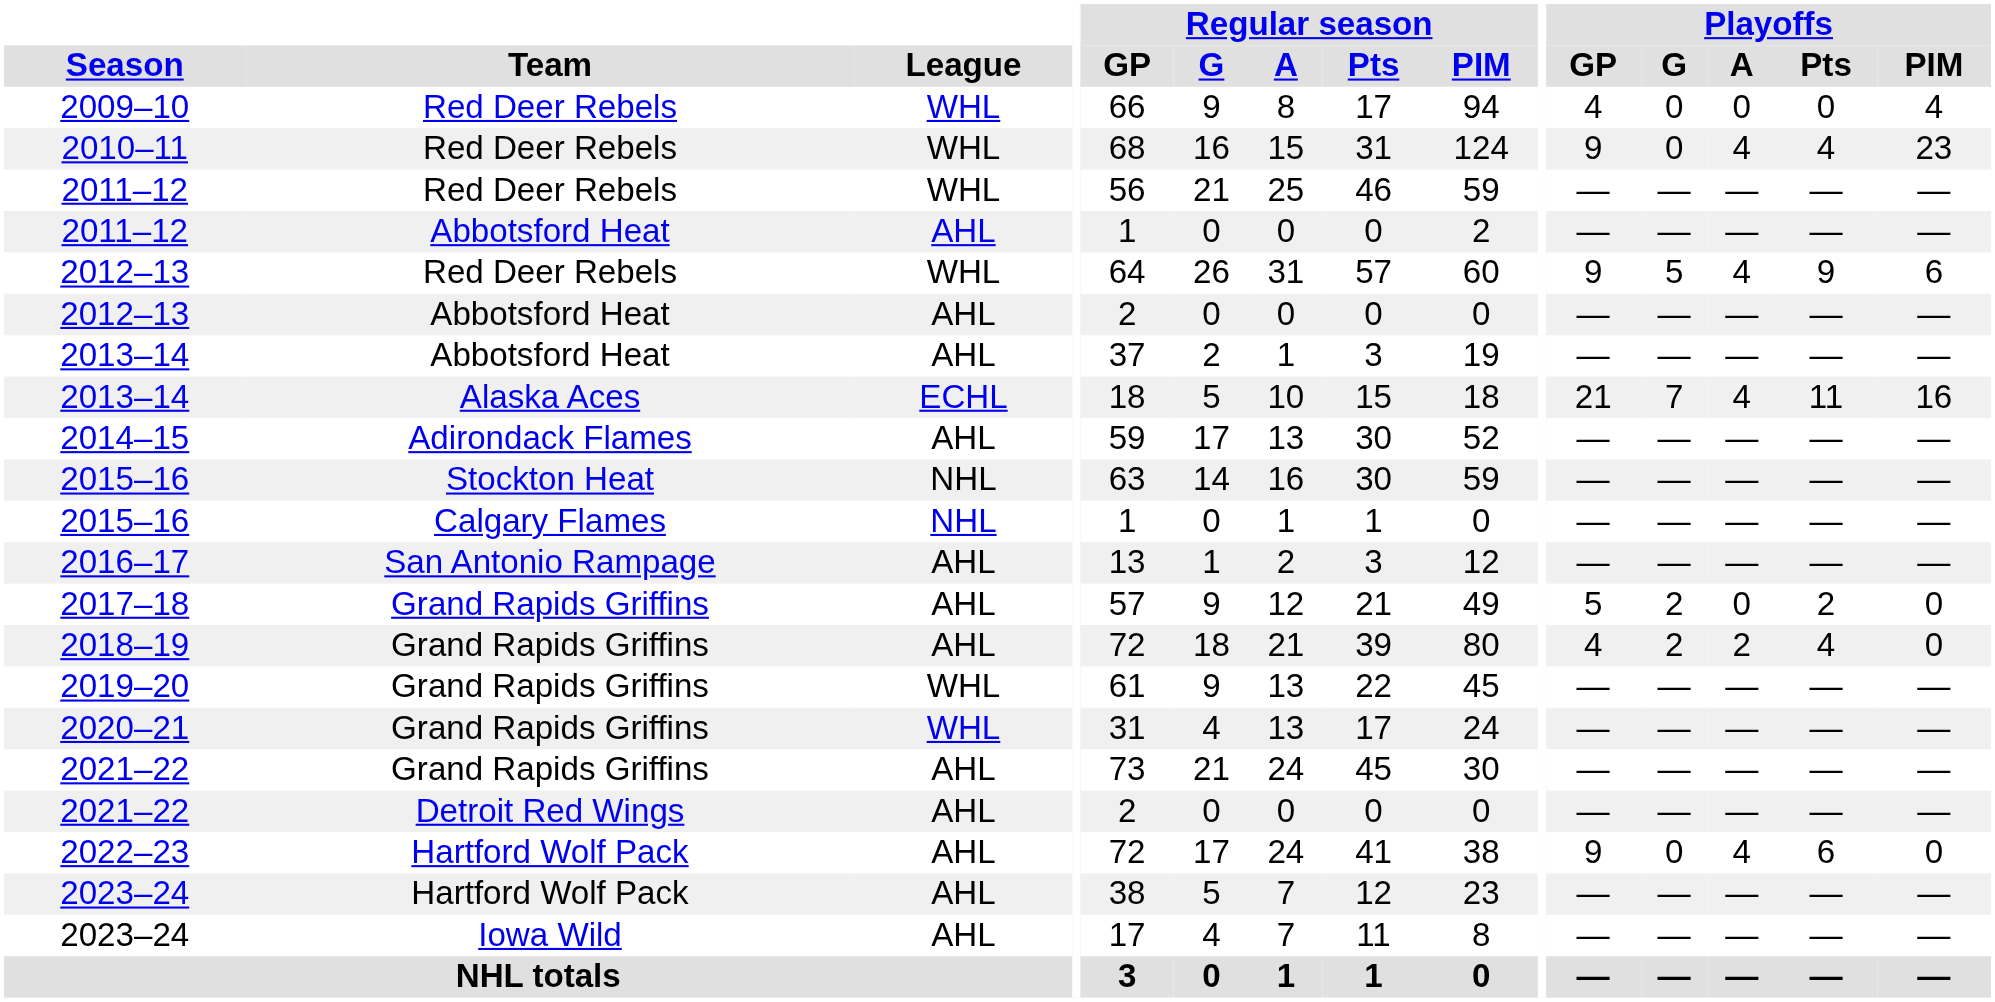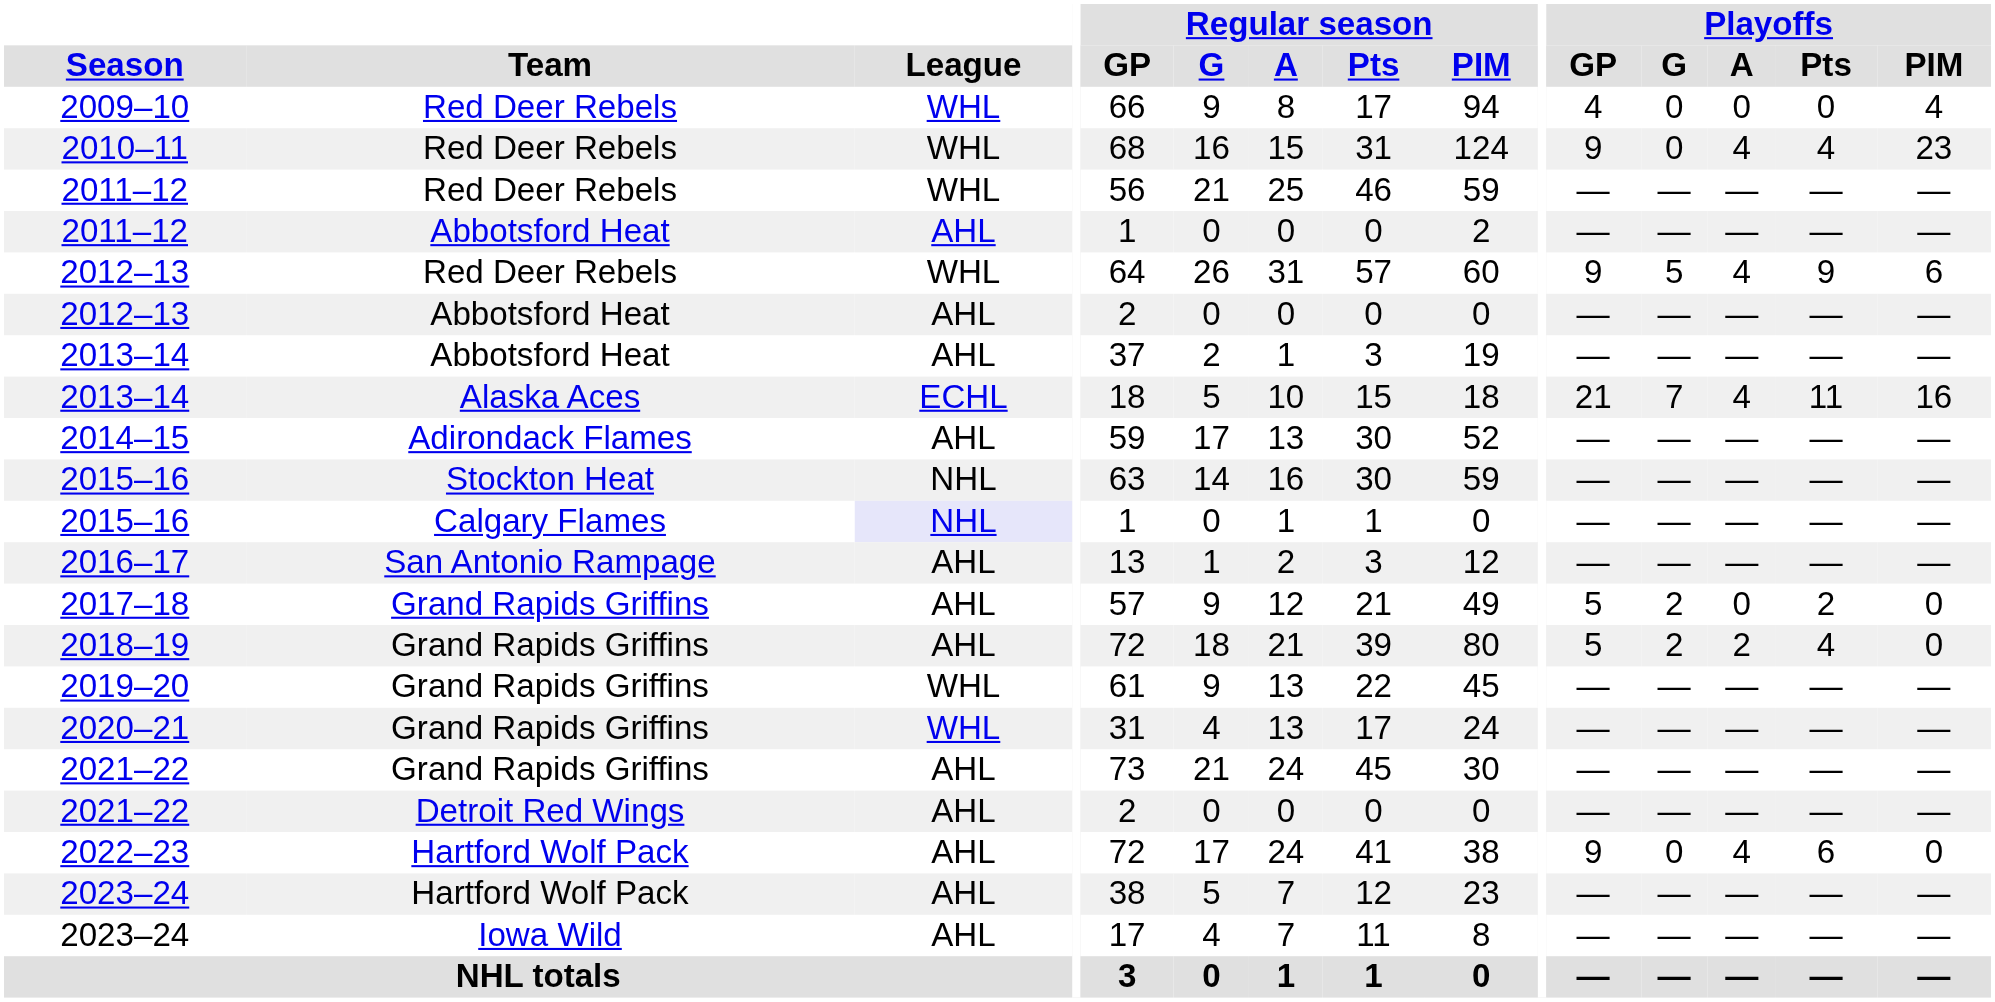 <table border="0" cellpadding="1" cellspacing="0" style="text-align:center; width:60em;">
 <tr bgcolor="#e0e0e0">
 <th colspan="3" bgcolor="#ffffff"></th>
 <th rowspan="99" bgcolor="#ffffff"></th>
 <th colspan="5"><a href='#'>Regular season</a></th>
 <th rowspan="99" bgcolor="#ffffff"></th>
 <th colspan="5"><a href='#'>Playoffs</a></th>
 </tr>
 <tr bgcolor="#e0e0e0">
 <th><a href='#'>Season</a></th>
 <th>Team</th>
 <th>League</th>
 <th>GP</th>
 <th><a href='#'>G</a></th>
 <th><a href='#'>A</a></th>
 <th><a href='#'>Pts</a></th>
 <th><a href='#'>PIM</a></th>
 <th>GP</th>
 <th>G</th>
 <th>A</th>
 <th>Pts</th>
 <th>PIM</th>
 </tr>
 <tr>
 <td><a href='#'>2009–10</a></td>
 <td><a href='#'>Red Deer Rebels</a></td>
 <td><a href='#'>WHL</a></td>
 <td>66</td>
 <td>9</td>
 <td>8</td>
 <td>17</td>
 <td>94</td>
 <td>4</td>
 <td>0</td>
 <td>0</td>
 <td>0</td>
 <td>4</td>
 </tr>
 <tr bgcolor="#f0f0f0">
 <td><a href='#'>2010–11</a></td>
 <td>Red Deer Rebels</td>
 <td>WHL</td>
 <td>68</td>
 <td>16</td>
 <td>15</td>
 <td>31</td>
 <td>124</td>
 <td>9</td>
 <td>0</td>
 <td>4</td>
 <td>4</td>
 <td>23</td>
 </tr>
 <tr>
 <td><a href='#'>2011–12</a></td>
 <td>Red Deer Rebels</td>
 <td>WHL</td>
 <td>56</td>
 <td>21</td>
 <td>25</td>
 <td>46</td>
 <td>59</td>
 <td>—</td>
 <td>—</td>
 <td>—</td>
 <td>—</td>
 <td>—</td>
 </tr>
 <tr bgcolor="#f0f0f0">
 <td><a href='#'>2011–12</a></td>
 <td><a href='#'>Abbotsford Heat</a></td>
 <td><a href='#'>AHL</a></td>
 <td>1</td>
 <td>0</td>
 <td>0</td>
 <td>0</td>
 <td>2</td>
 <td>—</td>
 <td>—</td>
 <td>—</td>
 <td>—</td>
 <td>—</td>
 </tr>
 <tr>
 <td><a href='#'>2012–13</a></td>
 <td>Red Deer Rebels</td>
 <td>WHL</td>
 <td>64</td>
 <td>26</td>
 <td>31</td>
 <td>57</td>
 <td>60</td>
 <td>9</td>
 <td>5</td>
 <td>4</td>
 <td>9</td>
 <td>6</td>
 </tr>
 <tr bgcolor="#f0f0f0">
 <td><a href='#'>2012–13</a></td>
 <td>Abbotsford Heat</td>
 <td>AHL</td>
 <td>2</td>
 <td>0</td>
 <td>0</td>
 <td>0</td>
 <td>0</td>
 <td>—</td>
 <td>—</td>
 <td>—</td>
 <td>—</td>
 <td>—</td>
 </tr>
 <tr>
 <td><a href='#'>2013–14</a></td>
 <td>Abbotsford Heat</td>
 <td>AHL</td>
 <td>37</td>
 <td>2</td>
 <td>1</td>
 <td>3</td>
 <td>19</td>
 <td>—</td>
 <td>—</td>
 <td>—</td>
 <td>—</td>
 <td>—</td>
 </tr>
 <tr bgcolor="#f0f0f0">
 <td><a href='#'>2013–14</a></td>
 <td><a href='#'>Alaska Aces</a></td>
 <td><a href='#'>ECHL</a></td>
 <td>18</td>
 <td>5</td>
 <td>10</td>
 <td>15</td>
 <td>18</td>
 <td>21</td>
 <td>7</td>
 <td>4</td>
 <td>11</td>
 <td>16</td>
 </tr>
 <tr>
 <td><a href='#'>2014–15</a></td>
 <td><a href='#'>Adirondack Flames</a></td>
 <td>AHL</td>
 <td>59</td>
 <td>17</td>
 <td>13</td>
 <td>30</td>
 <td>52</td>
 <td>—</td>
 <td>—</td>
 <td>—</td>
 <td>—</td>
 <td>—</td>
 </tr>
 <tr bgcolor="#f0f0f0">
 <td><a href='#'>2015–16</a></td>
 <td><a href='#'>Stockton Heat</a></td>
 <td>NHL</td>
 <td>63</td>
 <td>14</td>
 <td>16</td>
 <td>30</td>
 <td>59</td>
 <td>—</td>
 <td>—</td>
 <td>—</td>
 <td>—</td>
 <td>—</td>
 </tr>
 <tr>
 <td><a href='#'>2015–16</a></td>
 <td><a href='#'>Calgary Flames</a></td>
-<td><a href='#'>NHL</a></td>
+<td style="background: lavender;"><a href='#'>NHL</a></td>
 <td>1</td>
 <td>0</td>
 <td>1</td>
 <td>1</td>
 <td>0</td>
 <td>—</td>
 <td>—</td>
 <td>—</td>
 <td>—</td>
 <td>—</td>
 </tr>
 <tr bgcolor="#f0f0f0">
 <td><a href='#'>2016–17</a></td>
 <td><a href='#'>San Antonio Rampage</a></td>
 <td>AHL</td>
 <td>13</td>
 <td>1</td>
 <td>2</td>
 <td>3</td>
 <td>12</td>
 <td>—</td>
 <td>—</td>
 <td>—</td>
 <td>—</td>
 <td>—</td>
 </tr>
 <tr>
 <td><a href='#'>2017–18</a></td>
 <td><a href='#'>Grand Rapids Griffins</a></td>
 <td>AHL</td>
 <td>57</td>
 <td>9</td>
 <td>12</td>
 <td>21</td>
 <td>49</td>
 <td>5</td>
 <td>2</td>
 <td>0</td>
 <td>2</td>
 <td>0</td>
 </tr>
 <tr bgcolor="#f0f0f0">
 <td><a href='#'>2018–19</a></td>
 <td>Grand Rapids Griffins</td>
 <td>AHL</td>
 <td>72</td>
 <td>18</td>
 <td>21</td>
 <td>39</td>
 <td>80</td>
-<td>4</td>
+<td>5</td>
 <td>2</td>
 <td>2</td>
 <td>4</td>
 <td>0</td>
 </tr>
 <tr>
 <td><a href='#'>2019–20</a></td>
 <td>Grand Rapids Griffins</td>
 <td>WHL</td>
 <td>61</td>
 <td>9</td>
 <td>13</td>
 <td>22</td>
 <td>45</td>
 <td>—</td>
 <td>—</td>
 <td>—</td>
 <td>—</td>
 <td>—</td>
 </tr>
 <tr bgcolor="#f0f0f0">
 <td><a href='#'>2020–21</a></td>
 <td>Grand Rapids Griffins</td>
 <td><a href='#'>WHL</a></td>
 <td>31</td>
 <td>4</td>
 <td>13</td>
 <td>17</td>
 <td>24</td>
 <td>—</td>
 <td>—</td>
 <td>—</td>
 <td>—</td>
 <td>—</td>
 </tr>
 <tr>
 <td><a href='#'>2021–22</a></td>
 <td>Grand Rapids Griffins</td>
 <td>AHL</td>
 <td>73</td>
 <td>21</td>
 <td>24</td>
 <td>45</td>
 <td>30</td>
 <td>—</td>
 <td>—</td>
 <td>—</td>
 <td>—</td>
 <td>—</td>
 </tr>
 <tr bgcolor="#f0f0f0">
 <td><a href='#'>2021–22</a></td>
 <td><a href='#'>Detroit Red Wings</a></td>
 <td>AHL</td>
 <td>2</td>
 <td>0</td>
 <td>0</td>
 <td>0</td>
 <td>0</td>
 <td>—</td>
 <td>—</td>
 <td>—</td>
 <td>—</td>
 <td>—</td>
 </tr>
 <tr>
 <td><a href='#'>2022–23</a></td>
 <td><a href='#'>Hartford Wolf Pack</a></td>
 <td>AHL</td>
 <td>72</td>
 <td>17</td>
 <td>24</td>
 <td>41</td>
 <td>38</td>
 <td>9</td>
 <td>0</td>
 <td>4</td>
 <td>6</td>
 <td>0</td>
 </tr>
 <tr bgcolor="#f0f0f0">
 <td><a href='#'>2023–24</a></td>
 <td>Hartford Wolf Pack</td>
 <td>AHL</td>
 <td>38</td>
 <td>5</td>
 <td>7</td>
 <td>12</td>
 <td>23</td>
 <td>—</td>
 <td>—</td>
 <td>—</td>
 <td>—</td>
 <td>—</td>
 </tr>
 <tr>
 <td>2023–24</td>
 <td><a href='#'>Iowa Wild</a></td>
 <td>AHL</td>
 <td>17</td>
 <td>4</td>
 <td>7</td>
 <td>11</td>
 <td>8</td>
 <td>—</td>
 <td>—</td>
 <td>—</td>
 <td>—</td>
 <td>—</td>
 </tr>
 <tr bgcolor="#e0e0e0">
 <th colspan="3">NHL totals</th>
 <th>3</th>
 <th>0</th>
 <th>1</th>
 <th>1</th>
 <th>0</th>
 <th>—</th>
 <th>—</th>
 <th>—</th>
 <th>—</th>
 <th>—</th>
 </tr>
 </table>
